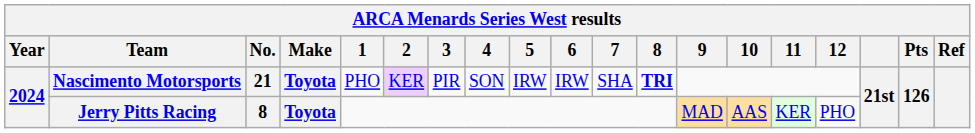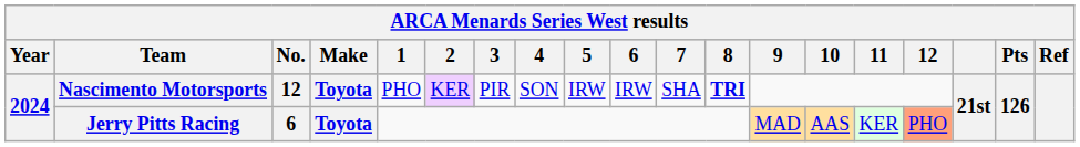 <table class="wikitable" style="text-align:center; font-size:75%">
 <tr>
 <th colspan=23><a href='#'>ARCA Menards Series West</a> results</th>
 </tr>
 <tr>
 <th>Year</th>
 <th>Team</th>
 <th>No.</th>
 <th>Make</th>
 <th>1</th>
 <th>2</th>
 <th>3</th>
 <th>4</th>
 <th>5</th>
 <th>6</th>
 <th>7</th>
 <th>8</th>
 <th>9</th>
 <th>10</th>
 <th>11</th>
 <th>12</th>
 <th></th>
 <th>Pts</th>
 <th>Ref</th>
 </tr>
 <tr>
 <th rowspan=2><a href='#'>2024</a></th>
 <th><a href='#'>Nascimento Motorsports</a></th>
-<th>21</th>
+<th>12</th>
 <th><a href='#'>Toyota</a></th>
 <td><a href='#'>PHO</a></td>
 <td style="background:#EFCFFF;"><a href='#'>KER</a><br></td>
 <td><a href='#'>PIR</a></td>
 <td><a href='#'>SON</a></td>
 <td><a href='#'>IRW</a></td>
 <td><a href='#'>IRW</a></td>
 <td><a href='#'>SHA</a></td>
 <td><strong><a href='#'>TRI</a></strong></td>
 <td colspan=4></td>
 <th rowspan=2>21st</th>
 <th rowspan=2>126</th>
 <th rowspan=2></th>
 </tr>
 <tr>
 <th><a href='#'>Jerry Pitts Racing</a></th>
-<th>8</th>
+<th>6</th>
 <th><a href='#'>Toyota</a></th>
 <td colspan=8></td>
 <td style="background:#FFDF9F;"><a href='#'>MAD</a><br></td>
 <td style="background:#FFDF9F;"><a href='#'>AAS</a><br></td>
 <td style="background:#DFFFDF;"><a href='#'>KER</a><br></td>
-<td><a href='#'>PHO</a></td>
+<td style="background: lightsalmon;"><a href='#'>PHO</a></td>
 </tr>
 </table>
